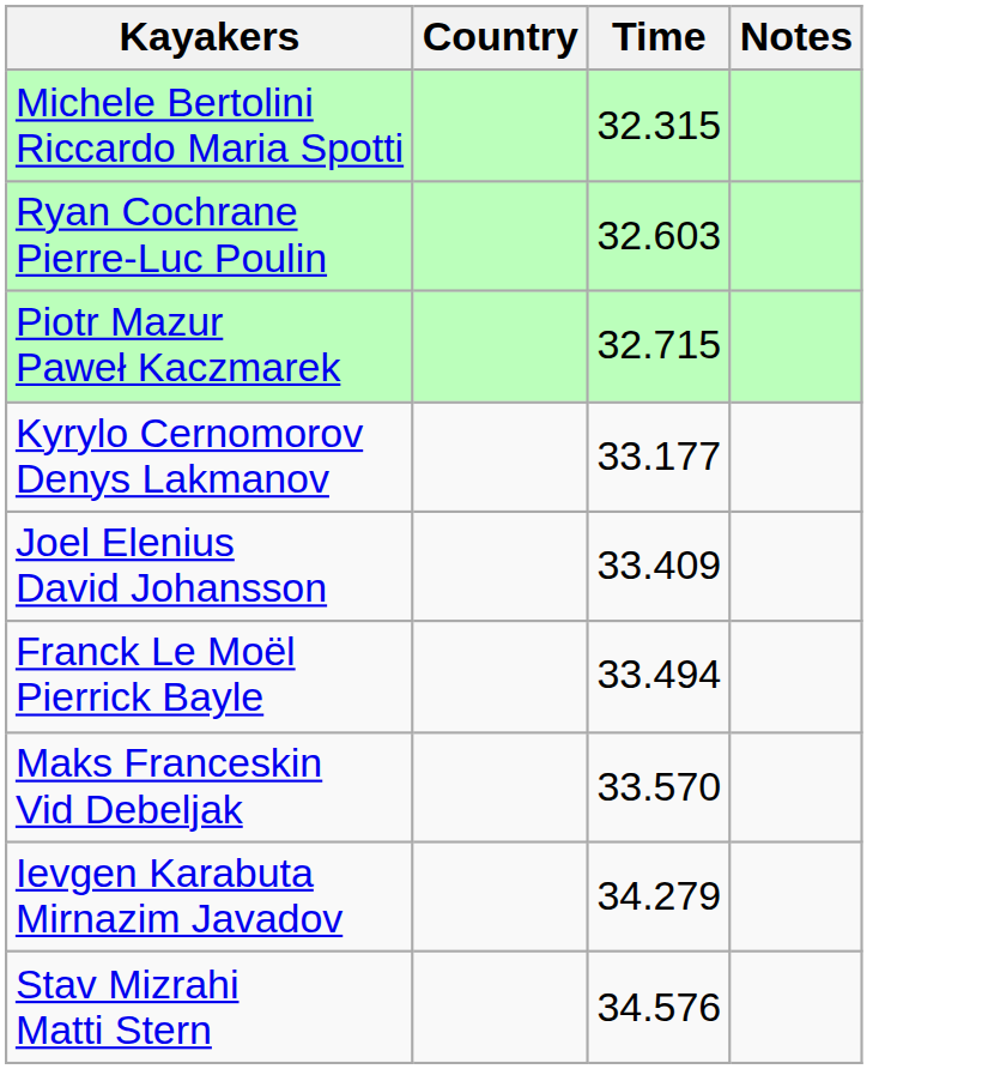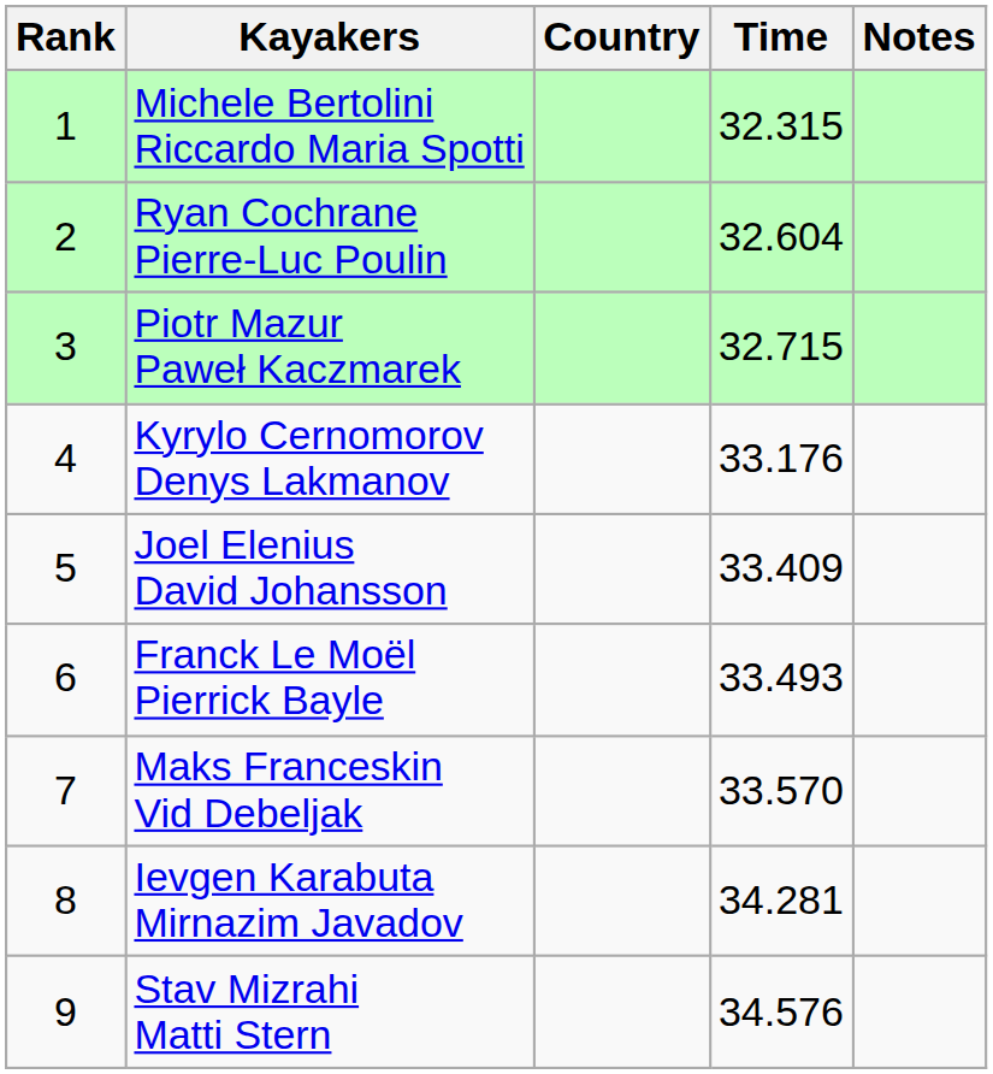 <table class="wikitable" style="text-align:center">
 <tr>
+<th>Rank</th>
 <th>Kayakers</th>
 <th>Country</th>
 <th>Time</th>
 <th>Notes</th>
 </tr>
 <tr bgcolor=bbffbb>
+<td>1</td>
 <td align="left"><a href='#'>Michele Bertolini</a><br><a href='#'>Riccardo Maria Spotti</a></td>
 <td align="left"></td>
 <td>32.315</td>
 <td></td>
 </tr>
 <tr bgcolor=bbffbb>
+<td>2</td>
 <td align="left"><a href='#'>Ryan Cochrane</a><br><a href='#'>Pierre-Luc Poulin</a></td>
 <td align="left"></td>
-<td>32.603</td>
+<td>32.604</td>
 <td></td>
 </tr>
 <tr bgcolor=bbffbb>
+<td>3</td>
 <td align="left"><a href='#'>Piotr Mazur</a><br><a href='#'>Paweł Kaczmarek</a></td>
 <td align="left"></td>
 <td>32.715</td>
 <td></td>
 </tr>
 <tr>
+<td>4</td>
 <td align="left"><a href='#'>Kyrylo Cernomorov</a><br><a href='#'>Denys Lakmanov</a></td>
 <td align="left"></td>
-<td>33.177</td>
+<td>33.176</td>
 <td></td>
 </tr>
 <tr>
+<td>5</td>
 <td align="left"><a href='#'>Joel Elenius</a><br><a href='#'>David Johansson</a></td>
 <td align="left"></td>
 <td>33.409</td>
 <td></td>
 </tr>
 <tr>
+<td>6</td>
 <td align="left"><a href='#'>Franck Le Moël</a><br><a href='#'>Pierrick Bayle</a></td>
 <td align="left"></td>
-<td>33.494</td>
+<td>33.493</td>
 <td></td>
 </tr>
 <tr>
+<td>7</td>
 <td align="left"><a href='#'>Maks Franceskin</a><br><a href='#'>Vid Debeljak</a></td>
 <td align="left"></td>
 <td>33.570</td>
 <td></td>
 </tr>
 <tr>
+<td>8</td>
 <td align="left"><a href='#'>Ievgen Karabuta</a><br><a href='#'>Mirnazim Javadov</a></td>
 <td align="left"></td>
-<td>34.279</td>
+<td>34.281</td>
 <td></td>
 </tr>
 <tr>
+<td>9</td>
 <td align="left"><a href='#'>Stav Mizrahi</a><br><a href='#'>Matti Stern</a></td>
 <td align="left"></td>
 <td>34.576</td>
 <td></td>
 </tr>
 </table>
